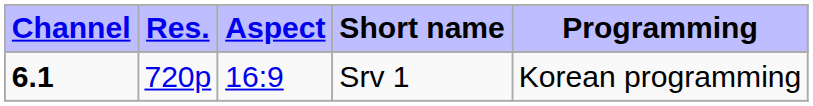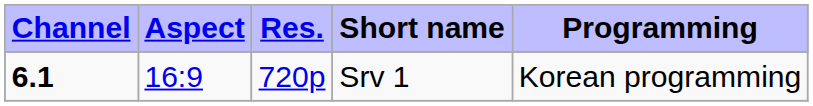 <table class="wikitable">
 <tr>
 <th style="background-color: #bdbdff" scope = "col"><a href='#'>Channel</a></th>
+<th style="background-color: #bdbdff" scope = "col"><a href='#'>Aspect</a></th>
 <th style="background-color: #bdbdff" scope = "col"><a href='#'>Res.</a></th>
-<th style="background-color: #bdbdff" scope = "col"><a href='#'>Aspect</a></th>
 <th style="background-color: #bdbdff" scope = "col">Short name</th>
 <th style="background-color: #bdbdff" scope = "col">Programming</th>
 </tr>
 <tr>
 <td scope = "row"><strong>6.1</strong></td>
+<td><a href='#'>16:9</a></td>
 <td><a href='#'>720p</a></td>
-<td><a href='#'>16:9</a></td>
 <td>Srv 1</td>
 <td>Korean programming</td>
 </tr>
 </table>
